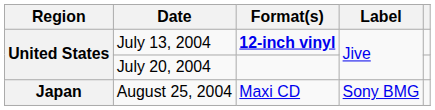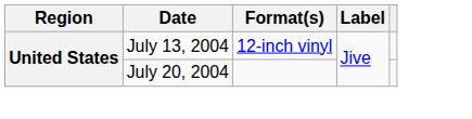 <table class="wikitable plainrowheaders">
 <tr>
 <th scope="col">Region</th>
 <th scope="col">Date</th>
 <th scope="col">Format(s)</th>
 <th scope="col">Label</th>
 <th scope="col"></th>
 </tr>
 <tr>
 <th scope="row" rowspan="2">United States</th>
 <td>July 13, 2004</td>
-<td><strong><a href='#'>12-inch vinyl</a></strong></td>
+<td><a href='#'>12-inch vinyl</a></td>
 <td rowspan="2"><a href='#'>Jive</a></td>
 <td align="center"></td>
 </tr>
 <tr>
 <td>July 20, 2004</td>
 <td></td>
 <td align="center"></td>
 </tr>
-<tr>
-<th scope="row">Japan</th>
-<td>August 25, 2004</td>
-<td><a href='#'>Maxi CD</a></td>
-<td><a href='#'>Sony BMG</a></td>
-<td align="center"></td>
-</tr>
 </table>
